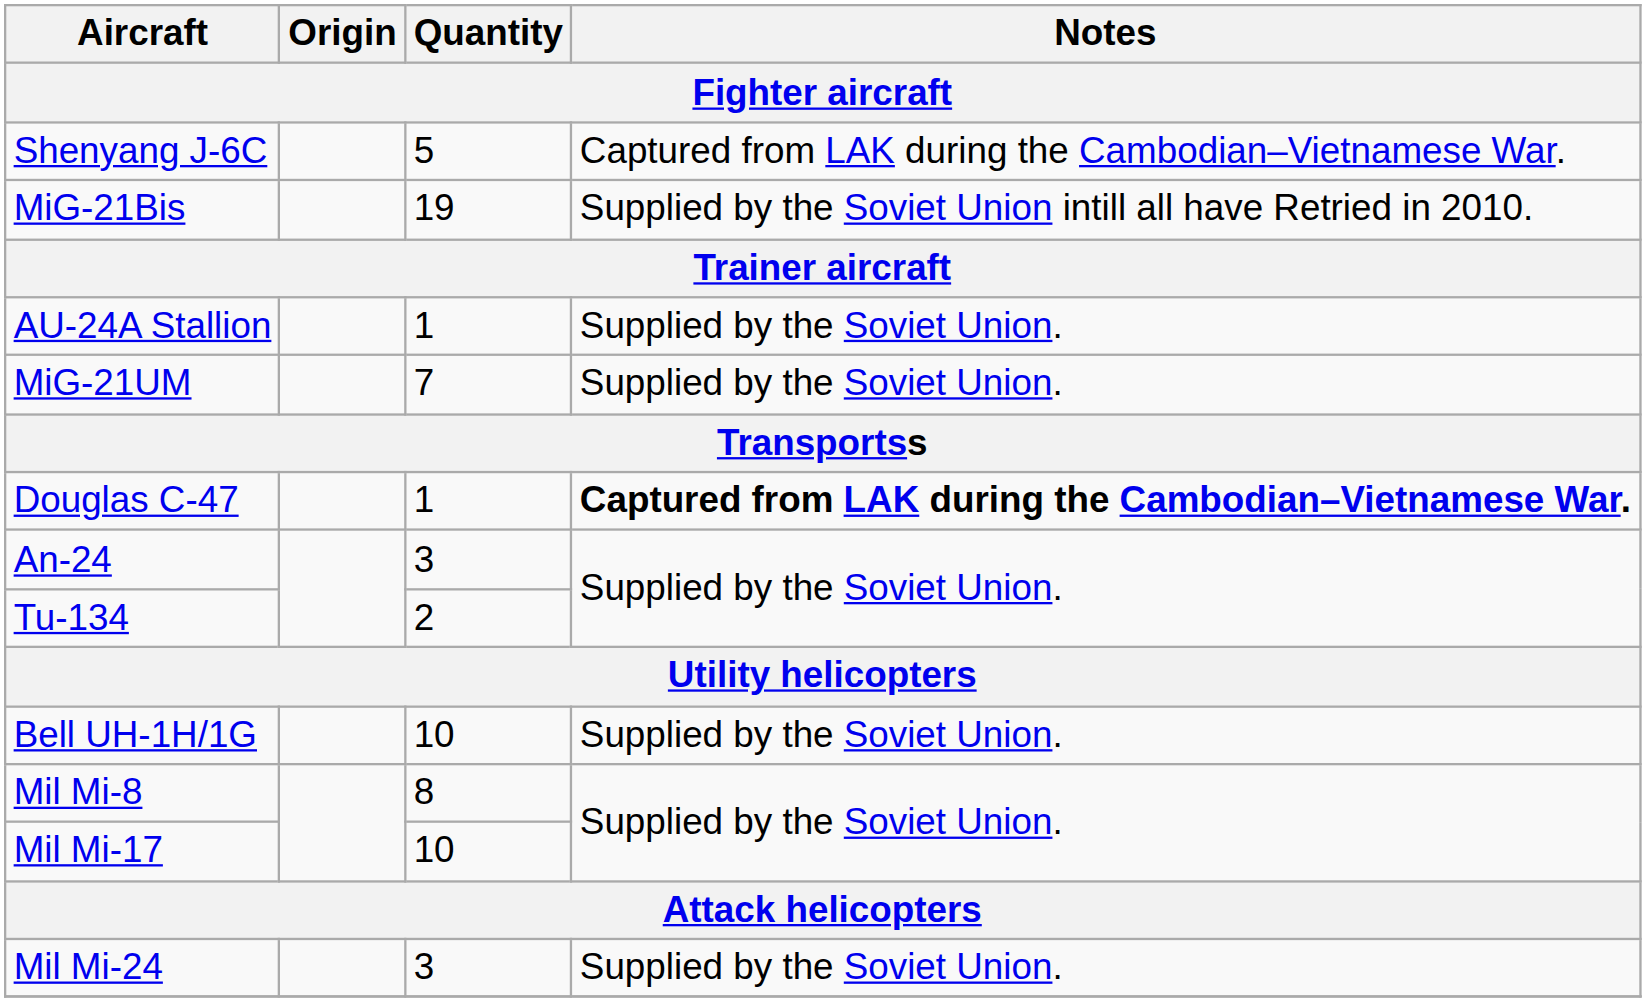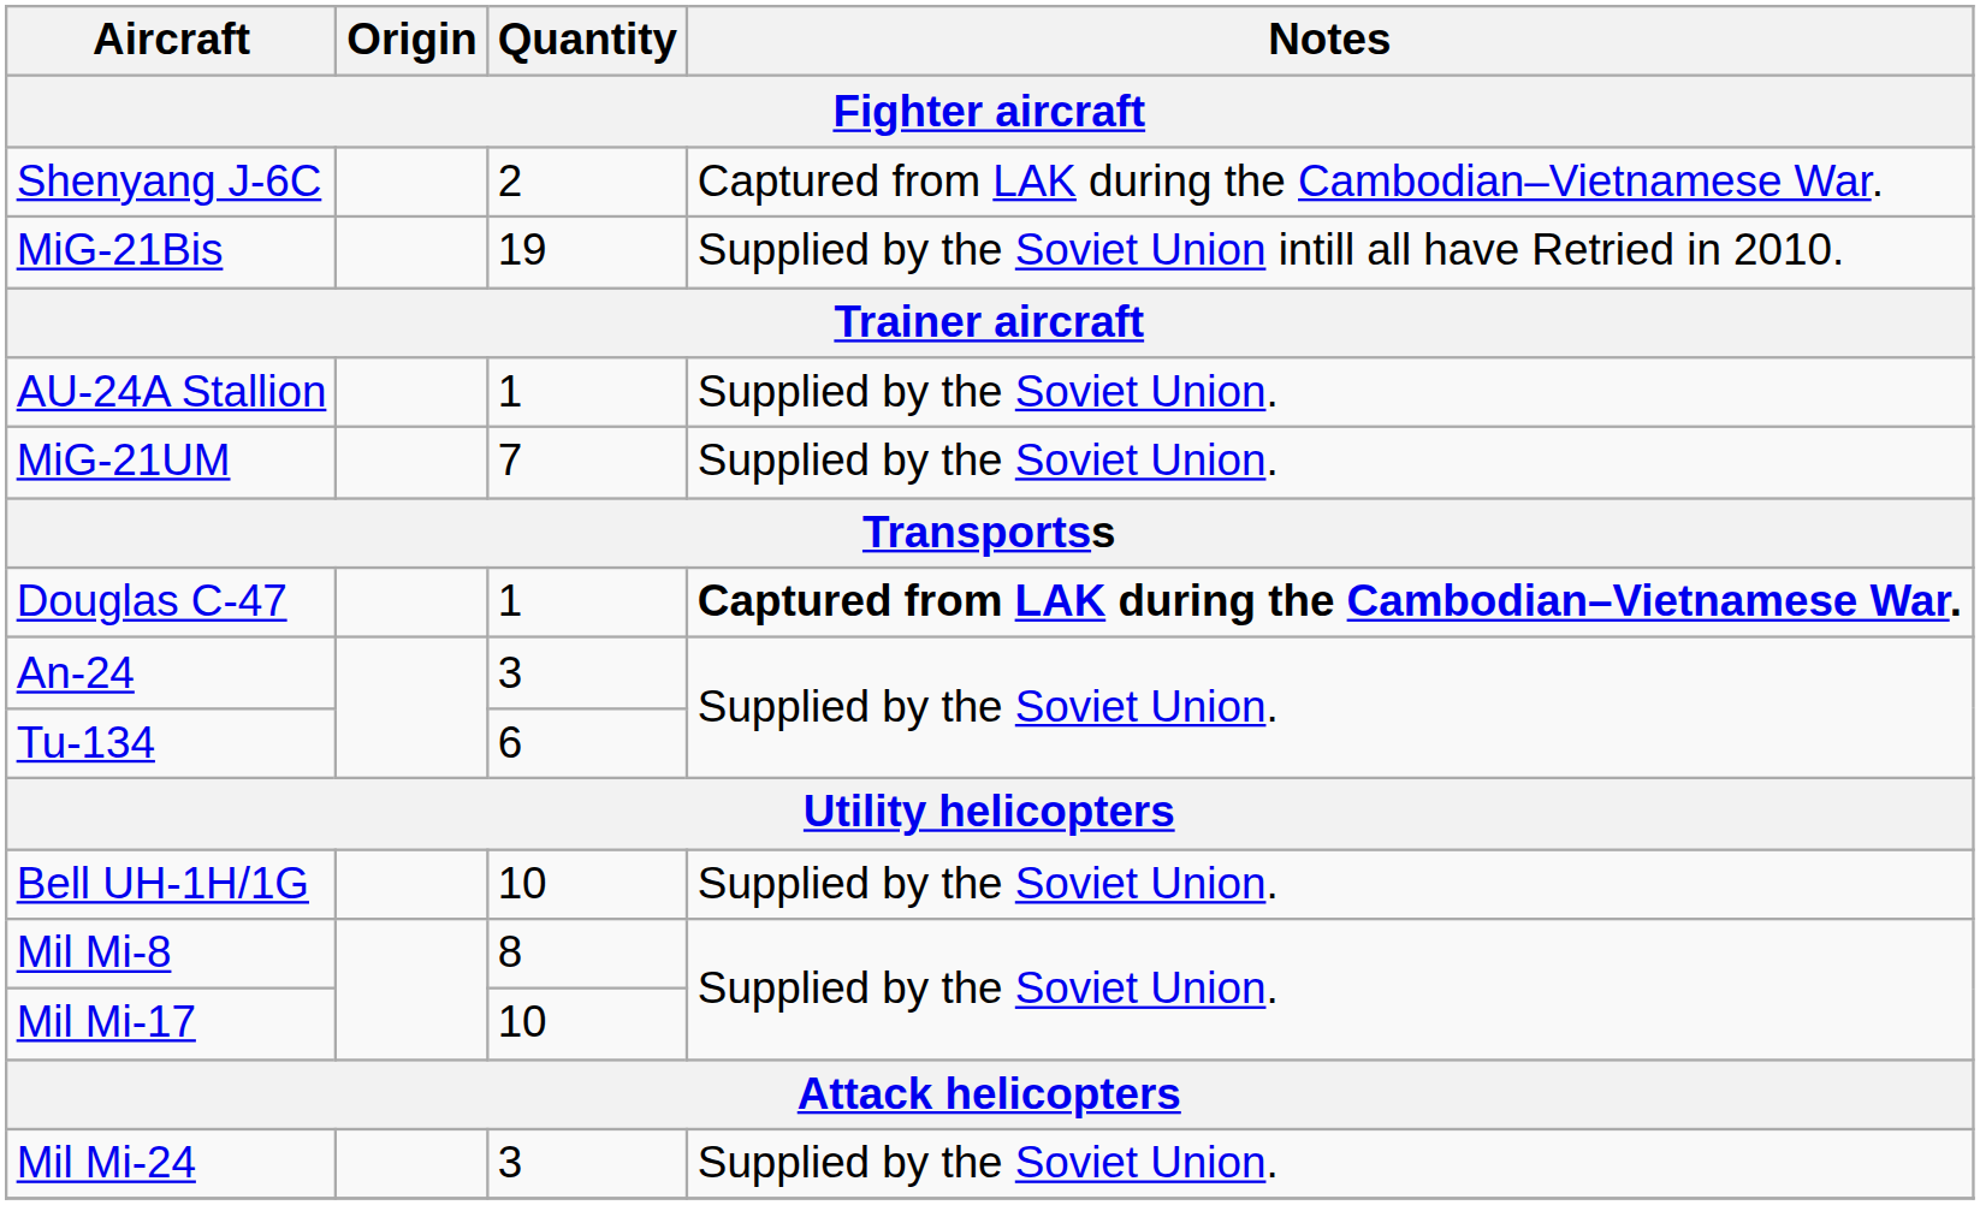 <table class="wikitable">
 <tr>
 <th>Aircraft</th>
 <th>Origin</th>
 <th>Quantity</th>
 <th>Notes</th>
 </tr>
 <tr>
 <th colspan="8"><a href='#'>Fighter aircraft</a></th>
 </tr>
 <tr>
 <td><a href='#'>Shenyang J-6C</a></td>
 <td></td>
-<td>5</td>
+<td>2</td>
 <td>Captured from <a href='#'>LAK</a> during the <a href='#'>Cambodian–Vietnamese War</a>.</td>
 </tr>
 <tr>
 <td><a href='#'>MiG-21Bis</a></td>
 <td></td>
 <td>19</td>
 <td>Supplied by the <a href='#'>Soviet Union</a> intill all have Retried in 2010.</td>
 </tr>
 <tr>
 <th colspan="8"><a href='#'>Trainer aircraft</a></th>
 </tr>
 <tr>
 <td><a href='#'>AU-24A Stallion</a></td>
 <td></td>
 <td>1</td>
 <td>Supplied by the <a href='#'>Soviet Union</a>.</td>
 </tr>
 <tr>
 <td><a href='#'>MiG-21UM</a></td>
 <td></td>
 <td>7</td>
 <td>Supplied by the <a href='#'>Soviet Union</a>.</td>
 </tr>
 <tr>
 <th colspan="8"><a href='#'>Transports</a>s</th>
 </tr>
 <tr>
 <td><a href='#'>Douglas C-47</a></td>
 <td></td>
 <td>1</td>
 <td><strong>Captured from <a href='#'>LAK</a> during the <a href='#'>Cambodian–Vietnamese War</a>.</strong></td>
 </tr>
 <tr>
 <td><a href='#'>An-24</a></td>
 <td rowspan="2"></td>
 <td>3</td>
 <td rowspan="2">Supplied by the <a href='#'>Soviet Union</a>.</td>
 </tr>
 <tr>
 <td><a href='#'>Tu-134</a></td>
-<td>2</td>
+<td>6</td>
 </tr>
 <tr>
 <th colspan="8"><a href='#'>Utility helicopters</a></th>
 </tr>
 <tr>
 <td><a href='#'>Bell UH-1H/1G</a></td>
 <td></td>
 <td>10</td>
 <td>Supplied by the <a href='#'>Soviet Union</a>.</td>
 </tr>
 <tr>
 <td><a href='#'>Mil Mi-8</a></td>
 <td rowspan="2"></td>
 <td>8</td>
 <td rowspan="2">Supplied by the <a href='#'>Soviet Union</a>.</td>
 </tr>
 <tr>
 <td><a href='#'>Mil Mi-17</a></td>
 <td>10</td>
 </tr>
 <tr>
 <th colspan="8"><a href='#'>Attack helicopters</a></th>
 </tr>
 <tr>
 <td><a href='#'>Mil Mi-24</a></td>
 <td></td>
 <td>3</td>
 <td>Supplied by the <a href='#'>Soviet Union</a>.</td>
 </tr>
 <tr>
 </tr>
 </table>
